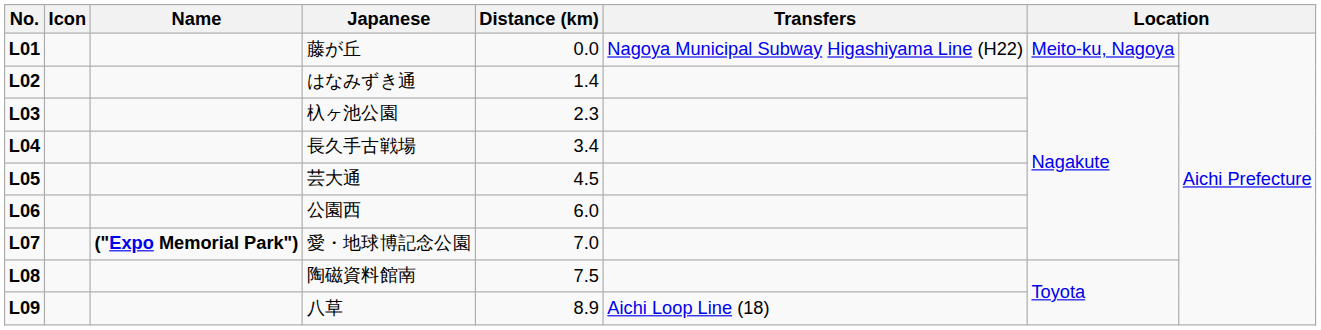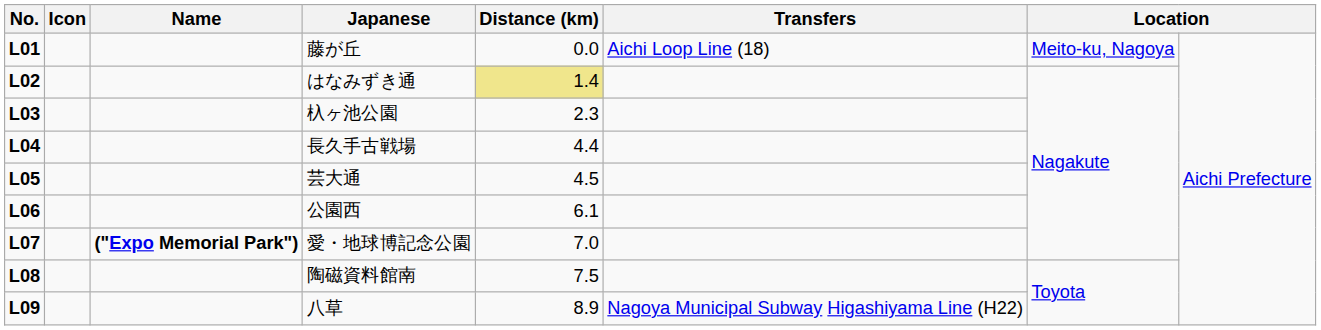 <table class="wikitable">
 <tr>
 <th>No.</th>
 <th>Icon</th>
 <th>Name</th>
 <th>Japanese</th>
 <th>Distance (km)</th>
 <th>Transfers</th>
 <th colspan="2">Location</th>
 </tr>
 <tr>
 <td><strong>L01</strong></td>
 <td></td>
 <td></td>
 <td>藤が丘</td>
 <td style="text-align:right;">0.0</td>
-<td><a href='#'>Nagoya Municipal Subway</a> <a href='#'>Higashiyama Line</a> (H22)</td>
+<td><a href='#'>Aichi Loop Line</a> (18)</td>
 <td><a href='#'>Meito-ku, Nagoya</a></td>
 <td rowspan="9"><a href='#'>Aichi Prefecture</a></td>
 </tr>
 <tr>
 <td><strong>L02</strong></td>
 <td></td>
 <td></td>
 <td>はなみずき通</td>
-<td style="text-align:right;">1.4</td>
+<td style="background: khaki; text-align:right;">1.4</td>
 <td> </td>
 <td rowspan="6"><a href='#'>Nagakute</a></td>
 </tr>
 <tr>
 <td><strong>L03</strong></td>
 <td></td>
 <td></td>
 <td>杁ヶ池公園</td>
 <td style="text-align:right;">2.3</td>
 <td> </td>
 </tr>
 <tr>
 <td><strong>L04</strong></td>
 <td></td>
 <td></td>
 <td>長久手古戦場</td>
-<td style="text-align:right;">3.4</td>
+<td style="text-align:right;">4.4</td>
 <td> </td>
 </tr>
 <tr>
 <td><strong>L05</strong></td>
 <td></td>
 <td></td>
 <td>芸大通</td>
 <td style="text-align:right;">4.5</td>
 <td> </td>
 </tr>
 <tr>
 <td><strong>L06</strong></td>
 <td></td>
 <td></td>
 <td>公園西</td>
-<td style="text-align:right;">6.0</td>
+<td style="text-align:right;">6.1</td>
 <td> </td>
 </tr>
 <tr>
 <td><strong>L07</strong></td>
 <td></td>
 <td><strong> ("<a href='#'>Expo</a> Memorial Park")</strong></td>
 <td>愛・地球博記念公園</td>
 <td style="text-align:right;">7.0</td>
 <td> </td>
 </tr>
 <tr>
 <td><strong>L08</strong></td>
 <td></td>
 <td></td>
 <td>陶磁資料館南</td>
 <td style="text-align:right;">7.5</td>
 <td> </td>
 <td rowspan="2"><a href='#'>Toyota</a></td>
 </tr>
 <tr>
 <td><strong>L09</strong></td>
 <td></td>
 <td></td>
 <td>八草</td>
 <td style="text-align:right;">8.9</td>
-<td><a href='#'>Aichi Loop Line</a> (18)</td>
+<td><a href='#'>Nagoya Municipal Subway</a> <a href='#'>Higashiyama Line</a> (H22)</td>
 </tr>
 </table>
